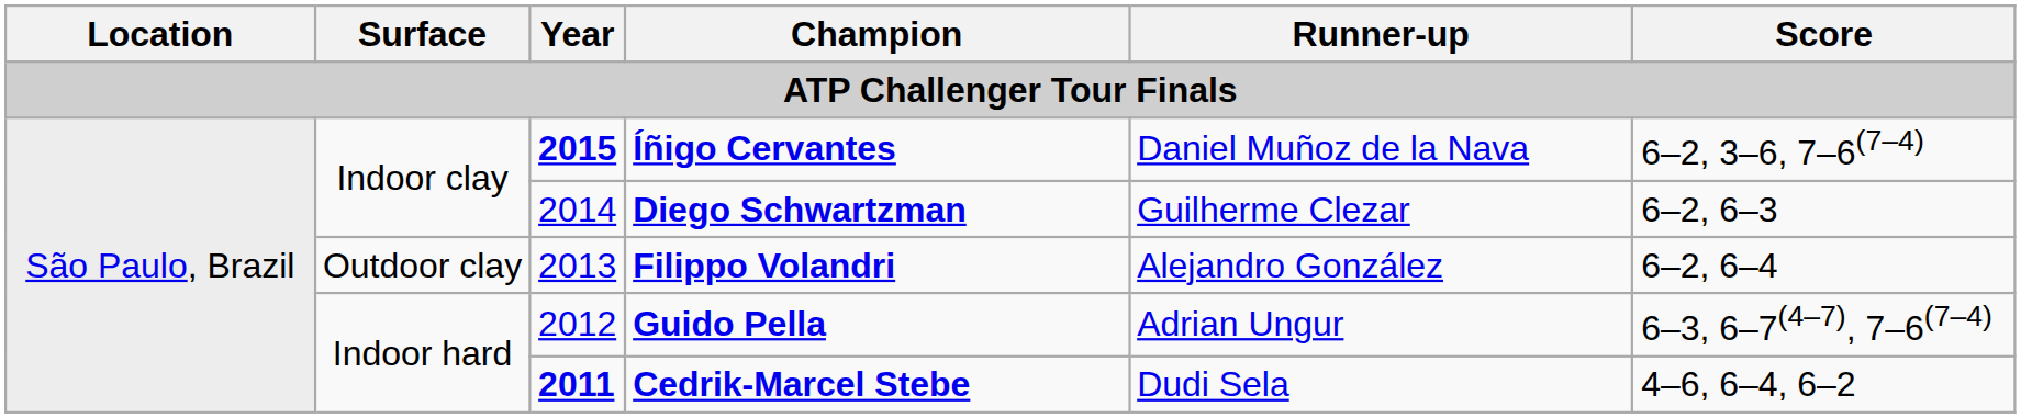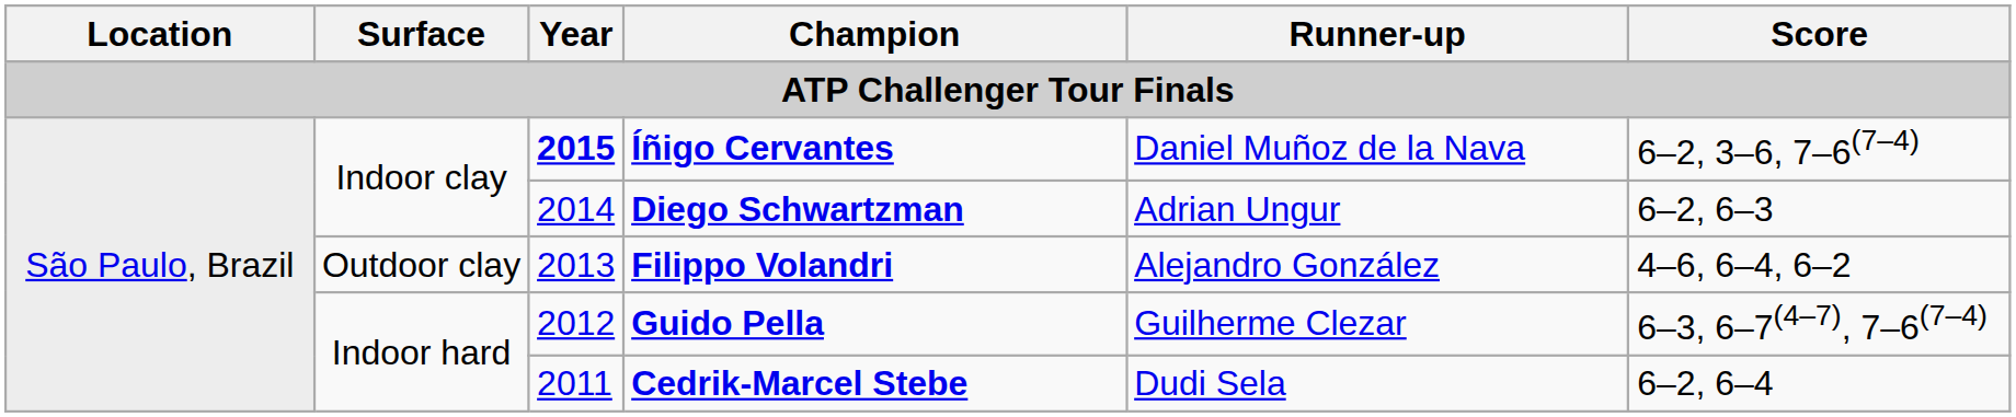 <table class="wikitable" style="font-size:90%">
 <tr>
 <th width="120">Location</th>
 <th>Surface</th>
 <th>Year</th>
 <th width="200">Champion</th>
 <th width="200">Runner-up</th>
 <th width="150">Score</th>
 </tr>
 <tr>
 <td colspan=6 align=center style="background:#cfcfcf"><strong>ATP Challenger Tour Finals</strong></td>
 </tr>
 <tr>
 <td rowspan=5 align=center style="background:#ededed"><a href='#'>São Paulo</a>, Brazil</td>
 <td rowspan=2 align=center>Indoor clay</td>
 <td><strong><a href='#'>2015</a></strong></td>
 <td> <strong><a href='#'>Íñigo Cervantes</a></strong></td>
 <td> <a href='#'>Daniel Muñoz de la Nava</a></td>
 <td>6–2, 3–6, 7–6<sup>(7–4)</sup></td>
 </tr>
 <tr>
 <td><a href='#'>2014</a></td>
 <td> <strong><a href='#'>Diego Schwartzman</a></strong></td>
-<td> <a href='#'>Guilherme Clezar</a></td>
+<td> <a href='#'>Adrian Ungur</a></td>
 <td>6–2, 6–3</td>
 </tr>
 <tr>
 <td align=center>Outdoor clay</td>
 <td><a href='#'>2013</a></td>
 <td> <strong><a href='#'>Filippo Volandri</a></strong></td>
 <td> <a href='#'>Alejandro González</a></td>
-<td>6–2, 6–4</td>
+<td>4–6, 6–4, 6–2</td>
 </tr>
 <tr>
 <td rowspan=2 align=center>Indoor hard</td>
 <td><a href='#'>2012</a></td>
 <td> <strong><a href='#'>Guido Pella</a></strong></td>
-<td> <a href='#'>Adrian Ungur</a></td>
+<td> <a href='#'>Guilherme Clezar</a></td>
 <td>6–3, 6–7<sup>(4–7)</sup>, 7–6<sup>(7–4)</sup></td>
 </tr>
 <tr>
-<td><strong><a href='#'>2011</a></strong></td>
+<td><a href='#'>2011</a></td>
 <td> <strong><a href='#'>Cedrik-Marcel Stebe</a></strong></td>
 <td> <a href='#'>Dudi Sela</a></td>
-<td>4–6, 6–4, 6–2</td>
+<td>6–2, 6–4</td>
 </tr>
 </table>
